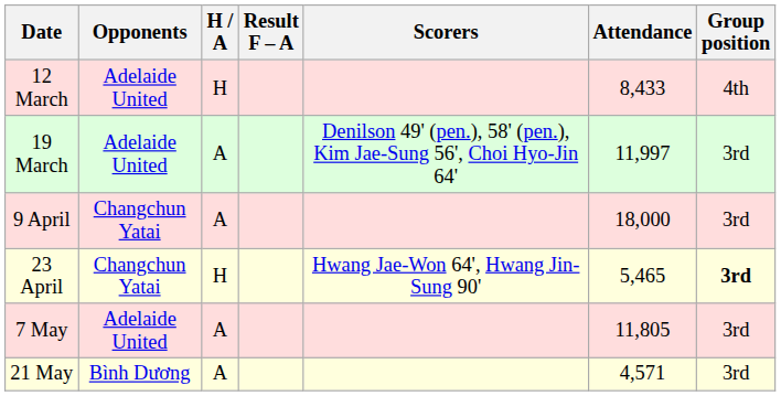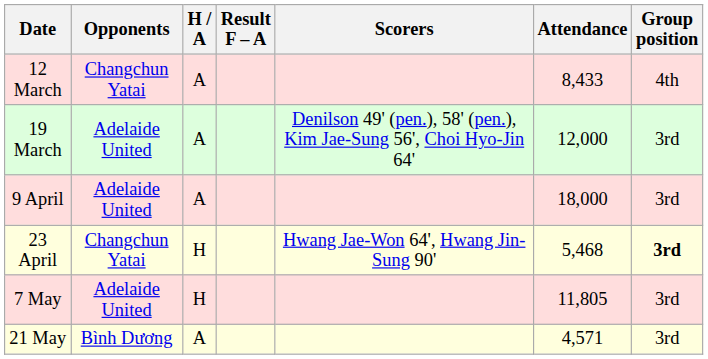 <table class="wikitable" style="text-align:center">
 <tr>
 <th>Date</th>
 <th>Opponents</th>
 <th>H / A</th>
 <th>Result<br>F – A</th>
 <th>Scorers</th>
 <th>Attendance</th>
 <th>Group<br>position</th>
 </tr>
 <tr bgcolor="#ffdddd">
 <td>12 March</td>
-<td><a href='#'>Adelaide United</a></td>
-<td>H</td>
+<td><a href='#'>Changchun Yatai</a></td>
+<td>A</td>
 <td></td>
 <td></td>
 <td>8,433</td>
 <td>4th</td>
 </tr>
 <tr bgcolor="#ddffdd">
 <td>19 March</td>
 <td><a href='#'>Adelaide United</a></td>
 <td>A</td>
 <td></td>
 <td><a href='#'>Denilson</a> 49' (<a href='#'>pen.</a>), 58' (<a href='#'>pen.</a>), <a href='#'>Kim Jae-Sung</a> 56', <a href='#'>Choi Hyo-Jin</a> 64'</td>
-<td>11,997</td>
+<td>12,000</td>
 <td>3rd</td>
 </tr>
 <tr bgcolor="#ffdddd">
 <td>9 April</td>
-<td><a href='#'>Changchun Yatai</a></td>
+<td><a href='#'>Adelaide United</a></td>
 <td>A</td>
 <td></td>
 <td></td>
 <td>18,000</td>
 <td>3rd</td>
 </tr>
 <tr bgcolor="#ffffdd">
 <td>23 April</td>
 <td><a href='#'>Changchun Yatai</a></td>
 <td>H</td>
 <td></td>
 <td><a href='#'>Hwang Jae-Won</a> 64', <a href='#'>Hwang Jin-Sung</a> 90'</td>
-<td>5,465</td>
+<td>5,468</td>
 <td><strong>3rd</strong></td>
 </tr>
 <tr bgcolor="#ffdddd">
 <td>7 May</td>
 <td><a href='#'>Adelaide United</a></td>
-<td>A</td>
+<td>H</td>
 <td></td>
 <td></td>
 <td>11,805</td>
 <td>3rd</td>
 </tr>
 <tr bgcolor="#ffffdd">
 <td>21 May</td>
 <td><a href='#'>Bình Dương</a></td>
 <td>A</td>
 <td></td>
 <td></td>
 <td>4,571</td>
 <td>3rd</td>
 </tr>
 </table>
